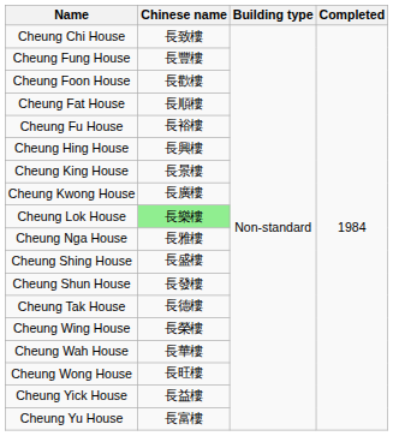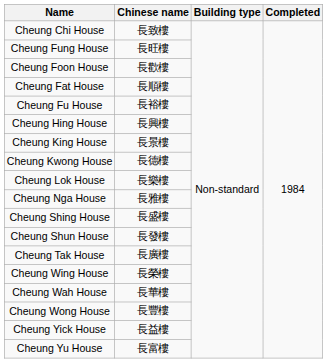 <table class="wikitable" style="text-align: center">
 <tr>
 <th>Name</th>
 <th>Chinese name</th>
 <th>Building type</th>
 <th>Completed</th>
 </tr>
 <tr>
 <td>Cheung Chi House</td>
 <td>長致樓</td>
 <td rowspan="18">Non-standard</td>
 <td rowspan="18">1984</td>
 </tr>
 <tr>
 <td>Cheung Fung House</td>
-<td>長豐樓</td>
+<td>長旺樓</td>
 </tr>
 <tr>
 <td>Cheung Foon House</td>
 <td>長歡樓</td>
 </tr>
 <tr>
 <td>Cheung Fat House</td>
 <td>長順樓</td>
 </tr>
 <tr>
 <td>Cheung Fu House</td>
 <td>長裕樓</td>
 </tr>
 <tr>
 <td>Cheung Hing House</td>
 <td>長興樓</td>
 </tr>
 <tr>
 <td>Cheung King House</td>
 <td>長景樓</td>
 </tr>
 <tr>
 <td>Cheung Kwong House</td>
-<td>長廣樓</td>
+<td>長德樓</td>
 </tr>
 <tr>
 <td>Cheung Lok House</td>
-<td style="background: lightgreen;">長樂樓</td>
+<td>長樂樓</td>
 </tr>
 <tr>
 <td>Cheung Nga House</td>
 <td>長雅樓</td>
 </tr>
 <tr>
 <td>Cheung Shing House</td>
 <td>長盛樓</td>
 </tr>
 <tr>
 <td>Cheung Shun House</td>
 <td>長發樓</td>
 </tr>
 <tr>
 <td>Cheung Tak House</td>
-<td>長德樓</td>
+<td>長廣樓</td>
 </tr>
 <tr>
 <td>Cheung Wing House</td>
 <td>長榮樓</td>
 </tr>
 <tr>
 <td>Cheung Wah House</td>
 <td>長華樓</td>
 </tr>
 <tr>
 <td>Cheung Wong House</td>
-<td>長旺樓</td>
+<td>長豐樓</td>
 </tr>
 <tr>
 <td>Cheung Yick House</td>
 <td>長益樓</td>
 </tr>
 <tr>
 <td>Cheung Yu House</td>
 <td>長富樓</td>
 </tr>
 </table>
